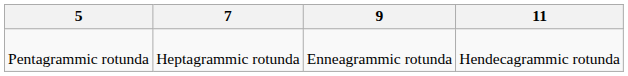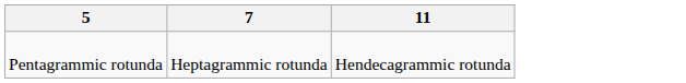 <table class=wikitable>
 <tr>
 <th>5</th>
 <th>7</th>
-<th>9</th>
 <th>11</th>
 </tr>
 <tr valign=top align=center>
 <td><br>Pentagrammic rotunda</td>
 <td><br>Heptagrammic rotunda</td>
-<td><br>Enneagrammic rotunda</td>
 <td><br>Hendecagrammic rotunda</td>
 </tr>
 </table>
